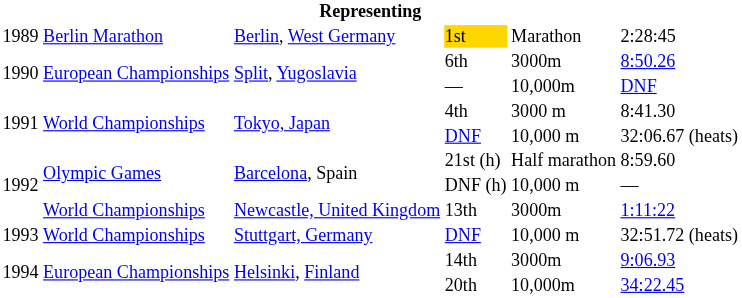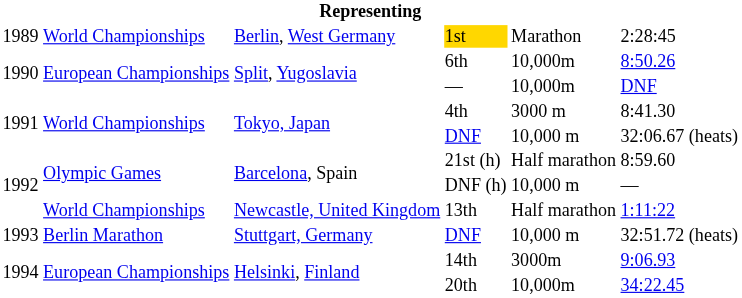 <table>
 <tr>
 <th colspan="6">Representing </th>
 </tr>
 <tr>
 <td>1989</td>
-<td><a href='#'>Berlin Marathon</a></td>
+<td><a href='#'>World Championships</a></td>
 <td><a href='#'>Berlin</a>, <a href='#'>West Germany</a></td>
 <td bgcolor="gold">1st</td>
 <td>Marathon</td>
 <td>2:28:45</td>
 </tr>
 <tr>
 <td rowspan=2>1990</td>
 <td rowspan=2><a href='#'>European Championships</a></td>
 <td rowspan=2><a href='#'>Split</a>, <a href='#'>Yugoslavia</a></td>
 <td>6th</td>
-<td>3000m</td>
+<td>10,000m</td>
 <td><a href='#'>8:50.26</a></td>
 </tr>
 <tr>
 <td>—</td>
 <td>10,000m</td>
 <td><a href='#'>DNF</a></td>
 </tr>
 <tr>
 <td rowspan=2>1991</td>
 <td rowspan=2><a href='#'>World Championships</a></td>
 <td rowspan=2><a href='#'>Tokyo, Japan</a></td>
 <td>4th</td>
 <td>3000 m</td>
 <td>8:41.30</td>
 </tr>
 <tr>
 <td><a href='#'>DNF</a></td>
 <td>10,000 m</td>
 <td>32:06.67 (heats)</td>
 </tr>
 <tr>
 <td rowspan=3>1992</td>
 <td rowspan=2><a href='#'>Olympic Games</a></td>
 <td rowspan=2><a href='#'>Barcelona</a>, Spain</td>
 <td>21st (h)</td>
 <td>Half marathon</td>
 <td>8:59.60</td>
 </tr>
 <tr>
 <td>DNF (h)</td>
 <td>10,000 m</td>
 <td>—</td>
 </tr>
 <tr>
 <td><a href='#'>World Championships</a></td>
 <td><a href='#'>Newcastle, United Kingdom</a></td>
 <td>13th</td>
-<td>3000m</td>
+<td>Half marathon</td>
 <td><a href='#'>1:11:22</a></td>
 </tr>
 <tr>
 <td>1993</td>
-<td><a href='#'>World Championships</a></td>
+<td><a href='#'>Berlin Marathon</a></td>
 <td><a href='#'>Stuttgart, Germany</a></td>
 <td><a href='#'>DNF</a></td>
 <td>10,000 m</td>
 <td>32:51.72 (heats)</td>
 </tr>
 <tr>
 <td rowspan=2>1994</td>
 <td rowspan=2><a href='#'>European Championships</a></td>
 <td rowspan=2><a href='#'>Helsinki</a>, <a href='#'>Finland</a></td>
 <td>14th</td>
 <td>3000m</td>
 <td><a href='#'>9:06.93</a></td>
 </tr>
 <tr>
 <td>20th</td>
 <td>10,000m</td>
 <td><a href='#'>34:22.45</a></td>
 </tr>
 </table>
